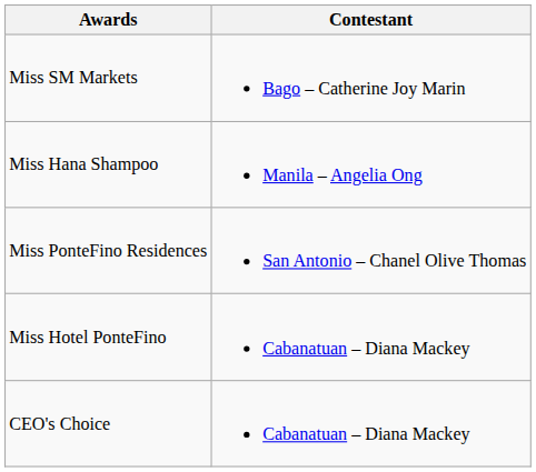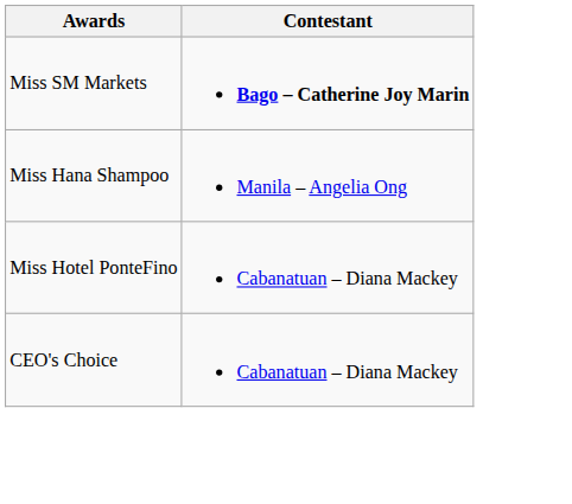 <table class="wikitable sortable" style="font-size: 95%;">
 <tr>
 <th>Awards</th>
 <th>Contestant</th>
 </tr>
 <tr>
 <td>Miss SM Markets</td>
-<td><br><ul><li><a href='#'>Bago</a> – Catherine Joy Marin</li></ul></td>
+<td><strong><br><ul><li><a href='#'>Bago</a> – Catherine Joy Marin</li></ul></strong></td>
 </tr>
 <tr>
 <td>Miss Hana Shampoo</td>
 <td><br><ul><li><a href='#'>Manila</a> – <a href='#'>Angelia Ong</a></li></ul></td>
-</tr>
-<tr>
-<td>Miss PonteFino Residences</td>
-<td><br><ul><li><a href='#'>San Antonio</a> – Chanel Olive Thomas</li></ul></td>
 </tr>
 <tr>
 <td>Miss Hotel PonteFino</td>
 <td><br><ul><li><a href='#'>Cabanatuan</a> – Diana Mackey</li></ul></td>
 </tr>
 <tr>
 <td>CEO's Choice</td>
 <td><br><ul><li><a href='#'>Cabanatuan</a> – Diana Mackey</li></ul></td>
 </tr>
 </table>
